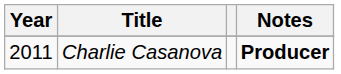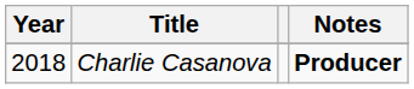 <table class="wikitable sortable">
 <tr>
 <th>Year</th>
 <th>Title</th>
 <th></th>
 <th class="unsortable">Notes</th>
 </tr>
 <tr>
 </tr>
 <tr>
-<td>2011</td>
+<td>2018</td>
 <td><em>Charlie Casanova </em></td>
 <td></td>
 <td><strong>Producer</strong></td>
 </tr>
 </table>
